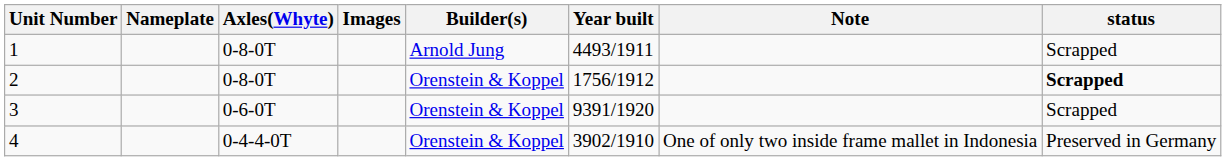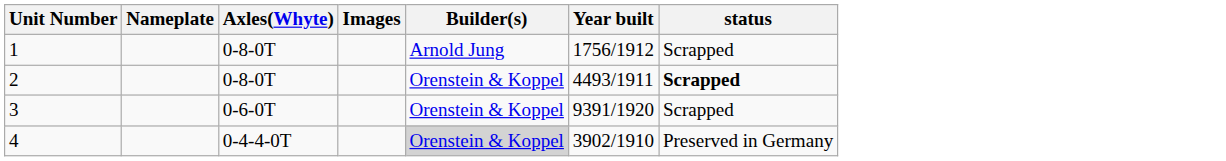 <table class="wikitable">
 <tr>
 <th>Unit Number</th>
 <th>Nameplate</th>
 <th>Axles(<a href='#'>Whyte</a>)</th>
 <th>Images</th>
 <th>Builder(s)</th>
 <th>Year built</th>
-<th>Note</th>
 <th>status</th>
 </tr>
 <tr>
 <td>1</td>
 <td></td>
 <td>0-8-0T</td>
 <td></td>
 <td> <a href='#'>Arnold Jung</a></td>
-<td>4493/1911</td>
-<td></td>
+<td>1756/1912</td>
 <td>Scrapped</td>
 </tr>
 <tr>
 <td>2</td>
 <td></td>
 <td>0-8-0T</td>
 <td></td>
 <td> <a href='#'>Orenstein & Koppel</a></td>
-<td>1756/1912</td>
-<td></td>
+<td>4493/1911</td>
 <td><strong>Scrapped</strong></td>
 </tr>
 <tr>
 <td>3</td>
 <td></td>
 <td>0-6-0T</td>
 <td><br></td>
 <td> <a href='#'>Orenstein & Koppel</a></td>
 <td>9391/1920</td>
-<td></td>
 <td>Scrapped</td>
 </tr>
 <tr>
 <td>4</td>
 <td></td>
 <td>0-4-4-0T</td>
 <td></td>
-<td> <a href='#'>Orenstein & Koppel</a></td>
+<td style="background: lightgrey;"> <a href='#'>Orenstein & Koppel</a></td>
 <td>3902/1910</td>
-<td>One of only two inside frame mallet in Indonesia</td>
 <td>Preserved in Germany</td>
 </tr>
 </table>
